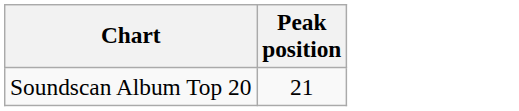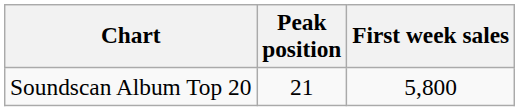 <table class="wikitable">
 <tr>
 <th>Chart</th>
 <th>Peak<br>position</th>
+<th>First week sales</th>
 </tr>
 <tr>
 <td>Soundscan Album Top 20</td>
 <td align="center">21</td>
+<td align="center">5,800</td>
 </tr>
 </table>
